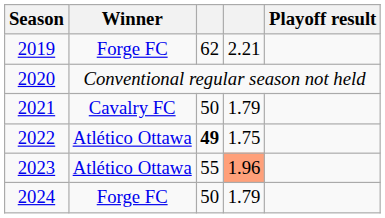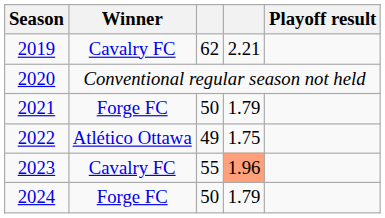 <table class="wikitable sortable" style="text-align: center;">
 <tr>
 <th>Season</th>
 <th>Winner</th>
 <th></th>
 <th></th>
 <th>Playoff result</th>
 </tr>
 <tr>
 <td><a href='#'>2019</a></td>
-<td><a href='#'>Forge FC</a></td>
+<td><a href='#'>Cavalry FC</a></td>
 <td>62</td>
 <td>2.21</td>
 <td></td>
 </tr>
 <tr>
 <td><a href='#'>2020</a></td>
 <td colspan="4"><em>Conventional regular season not held</em></td>
 </tr>
 <tr>
 <td><a href='#'>2021</a></td>
-<td><a href='#'>Cavalry FC</a></td>
+<td><a href='#'>Forge FC</a></td>
 <td>50</td>
 <td>1.79</td>
 <td></td>
 </tr>
 <tr>
 <td><a href='#'>2022</a></td>
 <td><a href='#'>Atlético Ottawa</a></td>
-<td><strong>49</strong></td>
+<td>49</td>
 <td>1.75</td>
 <td></td>
 </tr>
 <tr>
 <td><a href='#'>2023</a></td>
-<td><a href='#'>Atlético Ottawa</a></td>
+<td><a href='#'>Cavalry FC</a></td>
 <td>55</td>
 <td style="background: lightsalmon;">1.96</td>
 <td></td>
 </tr>
 <tr>
 <td><a href='#'>2024</a></td>
 <td><a href='#'>Forge FC</a></td>
 <td>50</td>
 <td>1.79</td>
 <td></td>
 </tr>
 </table>
